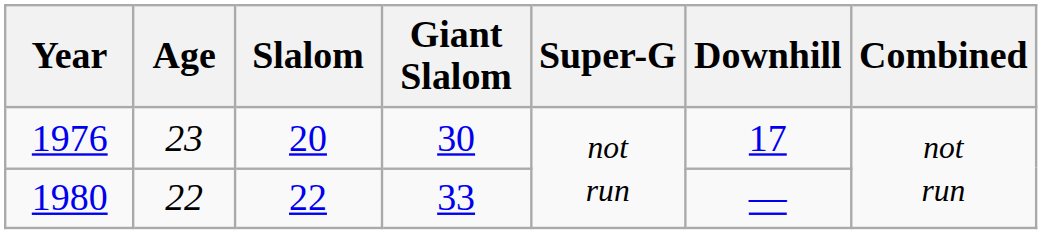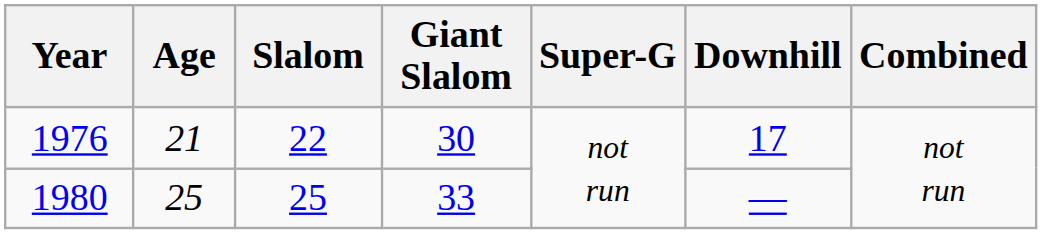 <table class=wikitable style="text-align:center">
 <tr>
 <th>  Year  </th>
 <th> Age </th>
 <th> Slalom </th>
 <th>Giant<br> Slalom </th>
 <th>Super-G</th>
 <th>Downhill</th>
 <th>Combined</th>
 </tr>
 <tr>
 <td><a href='#'>1976</a></td>
-<td><em>23</em></td>
-<td><a href='#'>20</a></td>
+<td><em>21</em></td>
+<td><a href='#'>22</a></td>
 <td><a href='#'>30</a></td>
 <td rowspan=2><small><em>not<br>run</em></small></td>
 <td><a href='#'>17</a></td>
 <td rowspan=2><small><em>not<br>run</em></small></td>
 </tr>
 <tr>
 <td><a href='#'>1980</a></td>
-<td><em>22</em></td>
-<td><a href='#'>22</a></td>
+<td><em>25</em></td>
+<td><a href='#'>25</a></td>
 <td><a href='#'>33</a></td>
 <td><a href='#'>—</a></td>
 </tr>
 </table>
